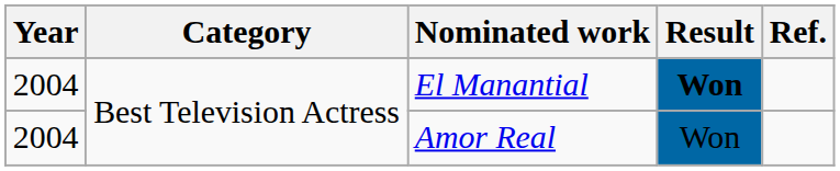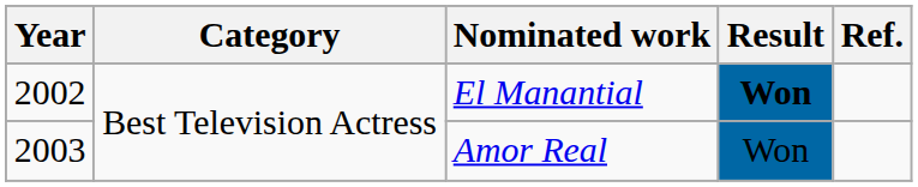 <table class="wikitable sortable" style="font-size:97%;">
 <tr>
 <th>Year</th>
 <th>Category</th>
 <th>Nominated work</th>
 <th>Result</th>
 <th class="unsortable">Ref.</th>
 </tr>
 <tr>
-<td style="text-align:center;">2004</td>
+<td style="text-align:center;">2002</td>
 <td rowspan="2">Best Television Actress</td>
 <td><em><a href='#'>El Manantial</a></em></td>
 <td style="background:#0067A5; text-align:center;"><strong>Won</strong></td>
 <td></td>
 </tr>
 <tr>
-<td style="text-align:center;">2004</td>
+<td style="text-align:center;">2003</td>
 <td><em><a href='#'>Amor Real</a></em></td>
 <td style="background:#0067A5; text-align:center;">Won</td>
 <td></td>
 </tr>
 </table>
